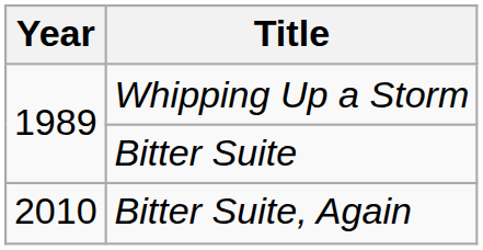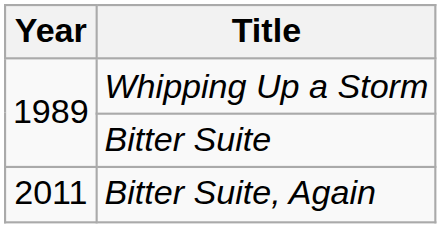 <table class="wikitable">
 <tr>
 <th>Year</th>
 <th>Title</th>
 </tr>
 <tr>
 <td rowspan="2" align=center>1989</td>
 <td><em>Whipping Up a Storm</em></td>
 </tr>
 <tr>
 <td><em>Bitter Suite</em></td>
 </tr>
 <tr>
-<td align=center>2010</td>
+<td align=center>2011</td>
 <td><em>Bitter Suite, Again</em></td>
 </tr>
 </table>
